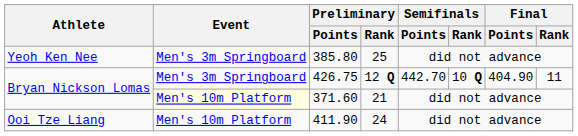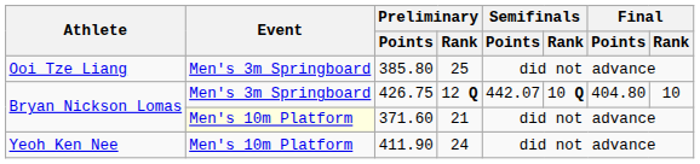 <table class=wikitable style="font-size:90%">
 <tr>
 <th rowspan="2">Athlete</th>
 <th rowspan="2">Event</th>
 <th colspan="2">Preliminary</th>
 <th colspan="2">Semifinals</th>
 <th colspan="2">Final</th>
 </tr>
 <tr>
 <th>Points</th>
 <th>Rank</th>
 <th>Points</th>
 <th>Rank</th>
 <th>Points</th>
 <th>Rank</th>
 </tr>
 <tr>
-<td rowspan="1"><a href='#'>Yeoh Ken Nee</a></td>
+<td rowspan="1"><a href='#'>Ooi Tze Liang</a></td>
 <td><a href='#'>Men's 3m Springboard</a></td>
 <td align=center>385.80</td>
 <td align=center>25</td>
 <td align=center colspan=4>did not advance</td>
 </tr>
 <tr>
 <td rowspan="2"><a href='#'>Bryan Nickson Lomas</a></td>
 <td><a href='#'>Men's 3m Springboard</a></td>
 <td align=center>426.75</td>
 <td align=center>12 <strong>Q</strong></td>
-<td align=center>442.70</td>
+<td align=center>442.07</td>
 <td align=center>10 <strong>Q</strong></td>
-<td align=center>404.90</td>
-<td align=center>11</td>
+<td align=center>404.80</td>
+<td align=center>10</td>
 </tr>
 <tr>
 <td style="background: lightyellow;"><a href='#'>Men's 10m Platform</a></td>
 <td align=center>371.60</td>
 <td align=center>21</td>
 <td align=center colspan=4>did not advance</td>
 </tr>
 <tr>
-<td rowspan="1"><a href='#'>Ooi Tze Liang</a></td>
+<td rowspan="1"><a href='#'>Yeoh Ken Nee</a></td>
 <td><a href='#'>Men's 10m Platform</a></td>
 <td align=center>411.90</td>
 <td align=center>24</td>
 <td align=center colspan=4>did not advance</td>
 </tr>
 </table>
